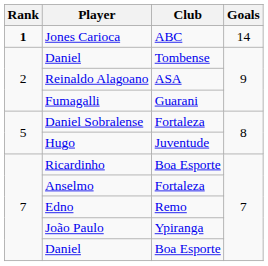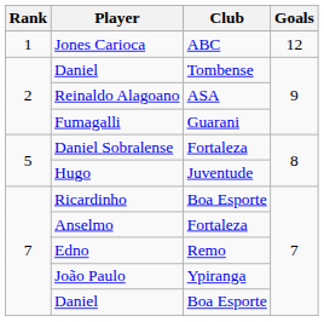 <table class="wikitable" style="text-align:center">
 <tr>
 <th>Rank</th>
 <th>Player</th>
 <th>Club</th>
 <th>Goals</th>
 </tr>
 <tr>
-<td><strong>1</strong></td>
+<td>1</td>
 <td align="left"><a href='#'>Jones Carioca</a></td>
 <td align="left"><a href='#'>ABC</a></td>
-<td>14</td>
+<td>12</td>
 </tr>
 <tr>
 <td rowspan="3">2</td>
 <td align="left"><a href='#'>Daniel</a></td>
 <td align="left"><a href='#'>Tombense</a></td>
 <td rowspan="3">9</td>
 </tr>
 <tr>
 <td align="left"><a href='#'>Reinaldo Alagoano</a></td>
 <td align="left"><a href='#'>ASA</a></td>
 </tr>
 <tr>
 <td align="left"><a href='#'>Fumagalli</a></td>
 <td align="left"><a href='#'>Guarani</a></td>
 </tr>
 <tr>
 <td rowspan="2">5</td>
 <td align="left"><a href='#'>Daniel Sobralense</a></td>
 <td align="left"><a href='#'>Fortaleza</a></td>
 <td rowspan="2">8</td>
 </tr>
 <tr>
 <td align="left"><a href='#'>Hugo</a></td>
 <td align="left"><a href='#'>Juventude</a></td>
 </tr>
 <tr>
 <td rowspan="5">7</td>
 <td align="left"><a href='#'>Ricardinho</a></td>
 <td align="left"><a href='#'>Boa Esporte</a></td>
 <td rowspan="5">7</td>
 </tr>
 <tr>
 <td align="left"><a href='#'>Anselmo</a></td>
 <td align="left"><a href='#'>Fortaleza</a></td>
 </tr>
 <tr>
 <td align="left"><a href='#'>Edno</a></td>
 <td align="left"><a href='#'>Remo</a></td>
 </tr>
 <tr>
 <td align="left"><a href='#'>João Paulo</a></td>
 <td align="left"><a href='#'>Ypiranga</a></td>
 </tr>
 <tr>
 <td align="left"><a href='#'>Daniel</a></td>
 <td align="left"><a href='#'>Boa Esporte</a></td>
 </tr>
 </table>
